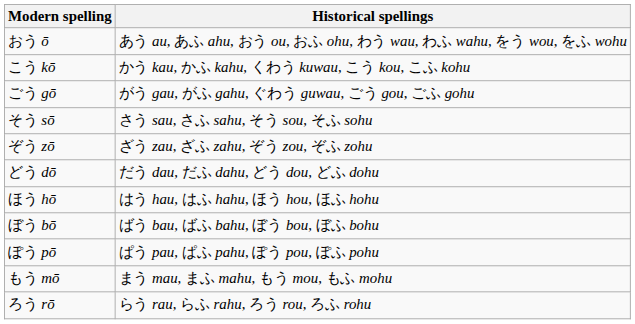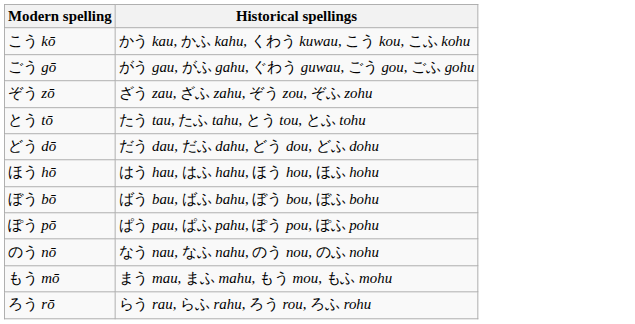 <table class="wikitable">
 <tr>
 <th>Modern spelling</th>
 <th>Historical spellings</th>
-</tr>
-<tr>
-<td>おう <em>ō</em></td>
-<td>あう <em>au</em>, あふ <em>ahu</em>, おう <em>ou</em>, おふ <em>ohu</em>, わう <em>wau</em>, わふ <em>wahu</em>, をう <em>wou</em>, をふ <em>wohu</em></td>
 </tr>
 <tr>
 <td>こう <em>kō</em></td>
 <td>かう <em>kau</em>, かふ <em>kahu</em>, くわう <em>kuwau</em>, こう <em>kou</em>, こふ <em>kohu</em></td>
 </tr>
 <tr>
 <td>ごう <em>gō</em></td>
 <td>がう <em>gau</em>, がふ <em>gahu</em>, ぐわう <em>guwau</em>, ごう <em>gou</em>, ごふ <em>gohu</em></td>
 </tr>
 <tr>
-<td>そう <em>sō</em></td>
-<td>さう <em>sau</em>, さふ <em>sahu</em>, そう <em>sou</em>, そふ <em>sohu</em></td>
+<td>ぞう <em>zō</em></td>
+<td>ざう <em>zau</em>, ざふ <em>zahu</em>, ぞう <em>zou</em>, ぞふ <em>zohu</em></td>
 </tr>
 <tr>
-<td>ぞう <em>zō</em></td>
-<td>ざう <em>zau</em>, ざふ <em>zahu</em>, ぞう <em>zou</em>, ぞふ <em>zohu</em></td>
+<td>とう <em>tō</em></td>
+<td>たう <em>tau</em>, たふ <em>tahu</em>, とう <em>tou</em>, とふ <em>tohu</em></td>
 </tr>
 <tr>
 <td>どう <em>dō</em></td>
 <td>だう <em>dau</em>, だふ <em>dahu</em>, どう <em>dou</em>, どふ <em>dohu</em></td>
 </tr>
 <tr>
 <td>ほう <em>hō</em></td>
 <td>はう <em>hau</em>, はふ <em>hahu</em>, ほう <em>hou</em>, ほふ <em>hohu</em></td>
 </tr>
 <tr>
 <td>ぼう <em>bō</em></td>
 <td>ばう <em>bau</em>, ばふ <em>bahu</em>, ぼう <em>bou</em>, ぼふ <em>bohu</em></td>
 </tr>
 <tr>
 <td>ぽう <em>pō</em></td>
 <td>ぱう <em>pau</em>, ぱふ <em>pahu</em>, ぽう <em>pou</em>, ぽふ <em>pohu</em></td>
 </tr>
 <tr>
+<td>のう <em>nō</em></td>
+<td>なう <em>nau</em>, なふ <em>nahu</em>, のう <em>nou</em>, のふ <em>nohu</em></td>
+</tr>
+<tr>
 <td>もう <em>mō</em></td>
 <td>まう <em>mau</em>, まふ <em>mahu</em>, もう <em>mou</em>, もふ <em>mohu</em></td>
 </tr>
 <tr>
 <td>ろう <em>rō</em></td>
 <td>らう <em>rau</em>, らふ <em>rahu</em>, ろう <em>rou</em>, ろふ <em>rohu</em></td>
 </tr>
 </table>
